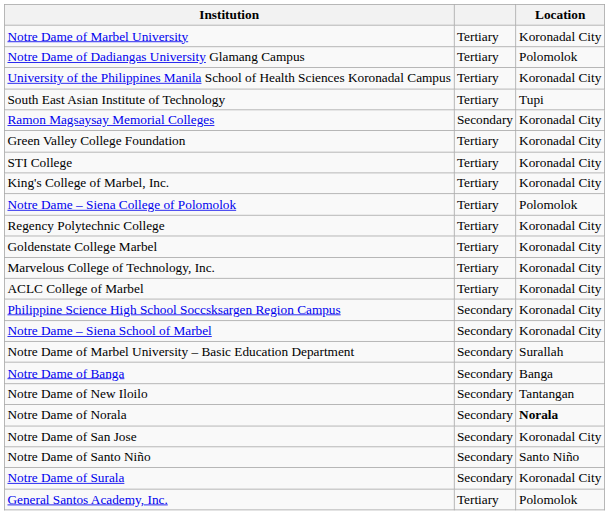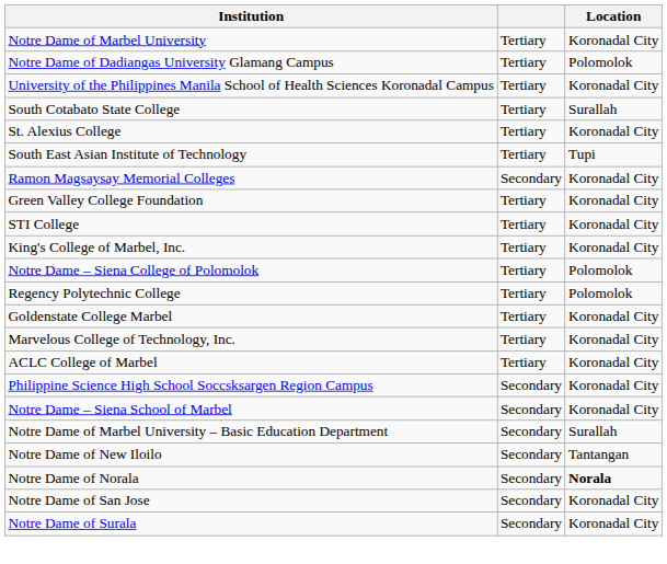 <table class="wikitable sortable">
 <tr>
 <th>Institution</th>
 <th></th>
 <th>Location</th>
 </tr>
 <tr>
 <td><a href='#'>Notre Dame of Marbel University</a></td>
 <td>Tertiary</td>
 <td>Koronadal City</td>
 </tr>
 <tr>
 <td><a href='#'>Notre Dame of Dadiangas University</a> Glamang Campus</td>
 <td>Tertiary</td>
 <td>Polomolok</td>
 </tr>
 <tr>
 <td><a href='#'>University of the Philippines Manila</a> School of Health Sciences Koronadal Campus</td>
+<td>Tertiary</td>
+<td>Koronadal City</td>
+</tr>
+<tr>
+<td>South Cotabato State College</td>
+<td>Tertiary</td>
+<td>Surallah</td>
+</tr>
+<tr>
+<td>St. Alexius College</td>
 <td>Tertiary</td>
 <td>Koronadal City</td>
 </tr>
 <tr>
 <td>South East Asian Institute of Technology</td>
 <td>Tertiary</td>
 <td>Tupi</td>
 </tr>
 <tr>
 <td><a href='#'>Ramon Magsaysay Memorial Colleges</a></td>
 <td>Secondary</td>
 <td>Koronadal City</td>
 </tr>
 <tr>
 <td>Green Valley College Foundation</td>
 <td>Tertiary</td>
 <td>Koronadal City</td>
 </tr>
 <tr>
 <td>STI College</td>
 <td>Tertiary</td>
 <td>Koronadal City</td>
 </tr>
 <tr>
 <td>King's College of Marbel, Inc.</td>
 <td>Tertiary</td>
 <td>Koronadal City</td>
 </tr>
 <tr>
 <td><a href='#'>Notre Dame – Siena College of Polomolok</a></td>
 <td>Tertiary</td>
 <td>Polomolok</td>
 </tr>
 <tr>
 <td>Regency Polytechnic College</td>
 <td>Tertiary</td>
-<td>Koronadal City</td>
+<td>Polomolok</td>
 </tr>
 <tr>
 <td>Goldenstate College Marbel</td>
 <td>Tertiary</td>
 <td>Koronadal City</td>
 </tr>
 <tr>
 <td>Marvelous College of Technology, Inc.</td>
 <td>Tertiary</td>
 <td>Koronadal City</td>
 </tr>
 <tr>
 <td>ACLC College of Marbel</td>
 <td>Tertiary</td>
 <td>Koronadal City</td>
 </tr>
 <tr>
 <td><a href='#'>Philippine Science High School Soccsksargen Region Campus</a></td>
 <td>Secondary</td>
 <td>Koronadal City</td>
 </tr>
 <tr>
 <td><a href='#'>Notre Dame – Siena School of Marbel</a></td>
 <td>Secondary</td>
 <td>Koronadal City</td>
 </tr>
 <tr>
 <td>Notre Dame of Marbel University – Basic Education Department</td>
 <td>Secondary</td>
 <td>Surallah</td>
 </tr>
 <tr>
-<td><a href='#'>Notre Dame of Banga</a></td>
-<td>Secondary</td>
-<td>Banga</td>
-</tr>
-<tr>
 <td>Notre Dame of New Iloilo</td>
 <td>Secondary</td>
 <td>Tantangan</td>
 </tr>
 <tr>
 <td>Notre Dame of Norala</td>
 <td>Secondary</td>
 <td><strong>Norala</strong></td>
 </tr>
 <tr>
 <td>Notre Dame of San Jose</td>
 <td>Secondary</td>
 <td>Koronadal City</td>
 </tr>
 <tr>
-<td>Notre Dame of Santo Niño</td>
-<td>Secondary</td>
-<td>Santo Niño</td>
-</tr>
-<tr>
 <td><a href='#'>Notre Dame of Surala</a></td>
 <td>Secondary</td>
 <td>Koronadal City</td>
 </tr>
-<tr>
-<td><a href='#'>General Santos Academy, Inc.</a></td>
-<td>Tertiary</td>
-<td>Polomolok</td>
-</tr>
 </table>
